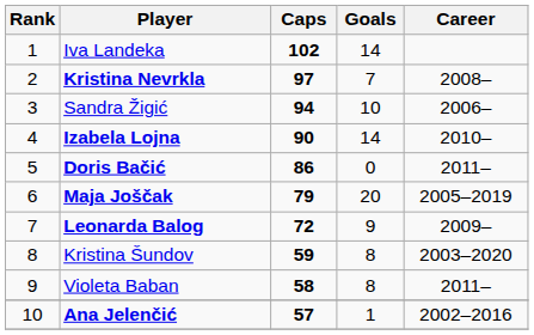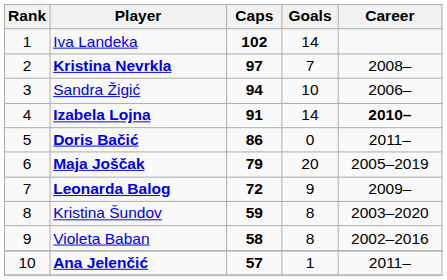 <table class="wikitable sortable" style="text-align: center;">
 <tr>
 <th width=30px>Rank</th>
 <th class="unsortable" style="width:175px;">Player</th>
 <th width=50px>Caps</th>
 <th width=50px>Goals</th>
 <th class="unsortable" style="width:100px;">Career</th>
 </tr>
 <tr>
 <td>1</td>
 <td style="text-align: left;"><a href='#'>Iva Landeka</a></td>
 <td><strong>102</strong></td>
 <td>14</td>
 <td></td>
 </tr>
 <tr>
 <td>2</td>
 <td style="text-align: left;"><strong><a href='#'>Kristina Nevrkla</a></strong></td>
 <td><strong>97</strong></td>
 <td>7</td>
 <td>2008–</td>
 </tr>
 <tr>
 <td>3</td>
 <td style="text-align: left;"><a href='#'>Sandra Žigić</a></td>
 <td><strong>94</strong></td>
 <td>10</td>
 <td>2006–</td>
 </tr>
 <tr>
 <td>4</td>
 <td style="text-align: left;"><strong><a href='#'>Izabela Lojna</a></strong></td>
-<td><strong>90</strong></td>
+<td><strong>91</strong></td>
 <td>14</td>
-<td>2010–</td>
+<td><strong>2010–</strong></td>
 </tr>
 <tr>
 <td>5</td>
 <td style="text-align: left;"><strong><a href='#'>Doris Bačić</a></strong></td>
 <td><strong>86</strong></td>
 <td>0</td>
 <td>2011–</td>
 </tr>
 <tr>
 <td>6</td>
 <td style="text-align: left;"><strong><a href='#'>Maja Joščak</a></strong></td>
 <td><strong>79</strong></td>
 <td>20</td>
 <td>2005–2019</td>
 </tr>
 <tr>
 <td>7</td>
 <td style="text-align: left;"><strong><a href='#'>Leonarda Balog</a></strong></td>
 <td><strong>72</strong></td>
 <td>9</td>
 <td>2009–</td>
 </tr>
 <tr>
 <td>8</td>
 <td style="text-align: left;"><a href='#'>Kristina Šundov</a></td>
 <td><strong>59</strong></td>
 <td>8</td>
 <td>2003–2020</td>
 </tr>
 <tr>
 <td>9</td>
 <td style="text-align: left;"><a href='#'>Violeta Baban</a></td>
 <td><strong>58</strong></td>
 <td>8</td>
-<td>2011–</td>
+<td>2002–2016</td>
 </tr>
 <tr>
 </tr>
 <tr>
 <td>10</td>
 <td style="text-align: left;"><strong><a href='#'>Ana Jelenčić</a></strong></td>
 <td><strong>57</strong></td>
 <td>1</td>
-<td>2002–2016</td>
+<td>2011–</td>
 </tr>
 <tr>
 </tr>
 </table>
